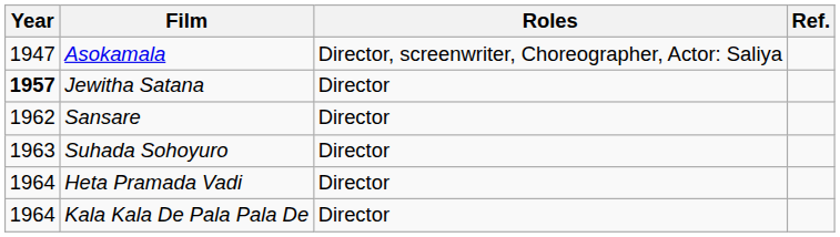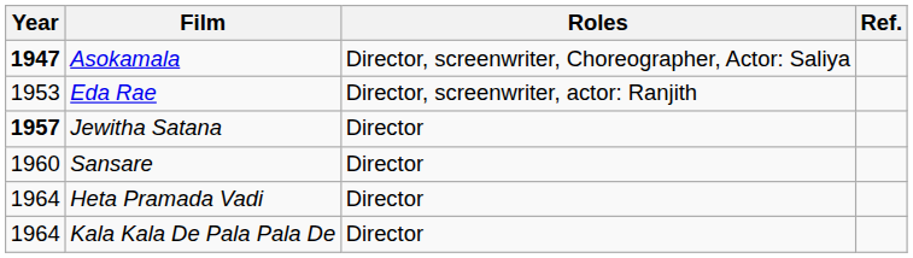 <table class="wikitable">
 <tr>
 <th>Year</th>
 <th>Film</th>
 <th>Roles</th>
 <th>Ref.</th>
 </tr>
 <tr>
-<td>1947</td>
+<td><strong>1947</strong></td>
 <td><em><a href='#'>Asokamala</a></em></td>
 <td>Director, screenwriter, Choreographer, Actor: Saliya</td>
+<td></td>
+</tr>
+<tr>
+<td>1953</td>
+<td><em><a href='#'>Eda Rae</a></em></td>
+<td>Director, screenwriter, actor: Ranjith</td>
 <td></td>
 </tr>
 <tr>
 <td><strong>1957</strong></td>
 <td><em>Jewitha Satana</em></td>
 <td>Director</td>
 <td></td>
 </tr>
 <tr>
-<td>1962</td>
+<td>1960</td>
 <td><em>Sansare</em></td>
-<td>Director</td>
-<td></td>
-</tr>
-<tr>
-<td>1963</td>
-<td><em>Suhada Sohoyuro</em></td>
 <td>Director</td>
 <td></td>
 </tr>
 <tr>
 <td>1964</td>
 <td><em>Heta Pramada Vadi</em></td>
 <td>Director</td>
 <td></td>
 </tr>
 <tr>
 <td>1964</td>
 <td><em>Kala Kala De Pala Pala De</em></td>
 <td>Director</td>
 <td></td>
 </tr>
 </table>
